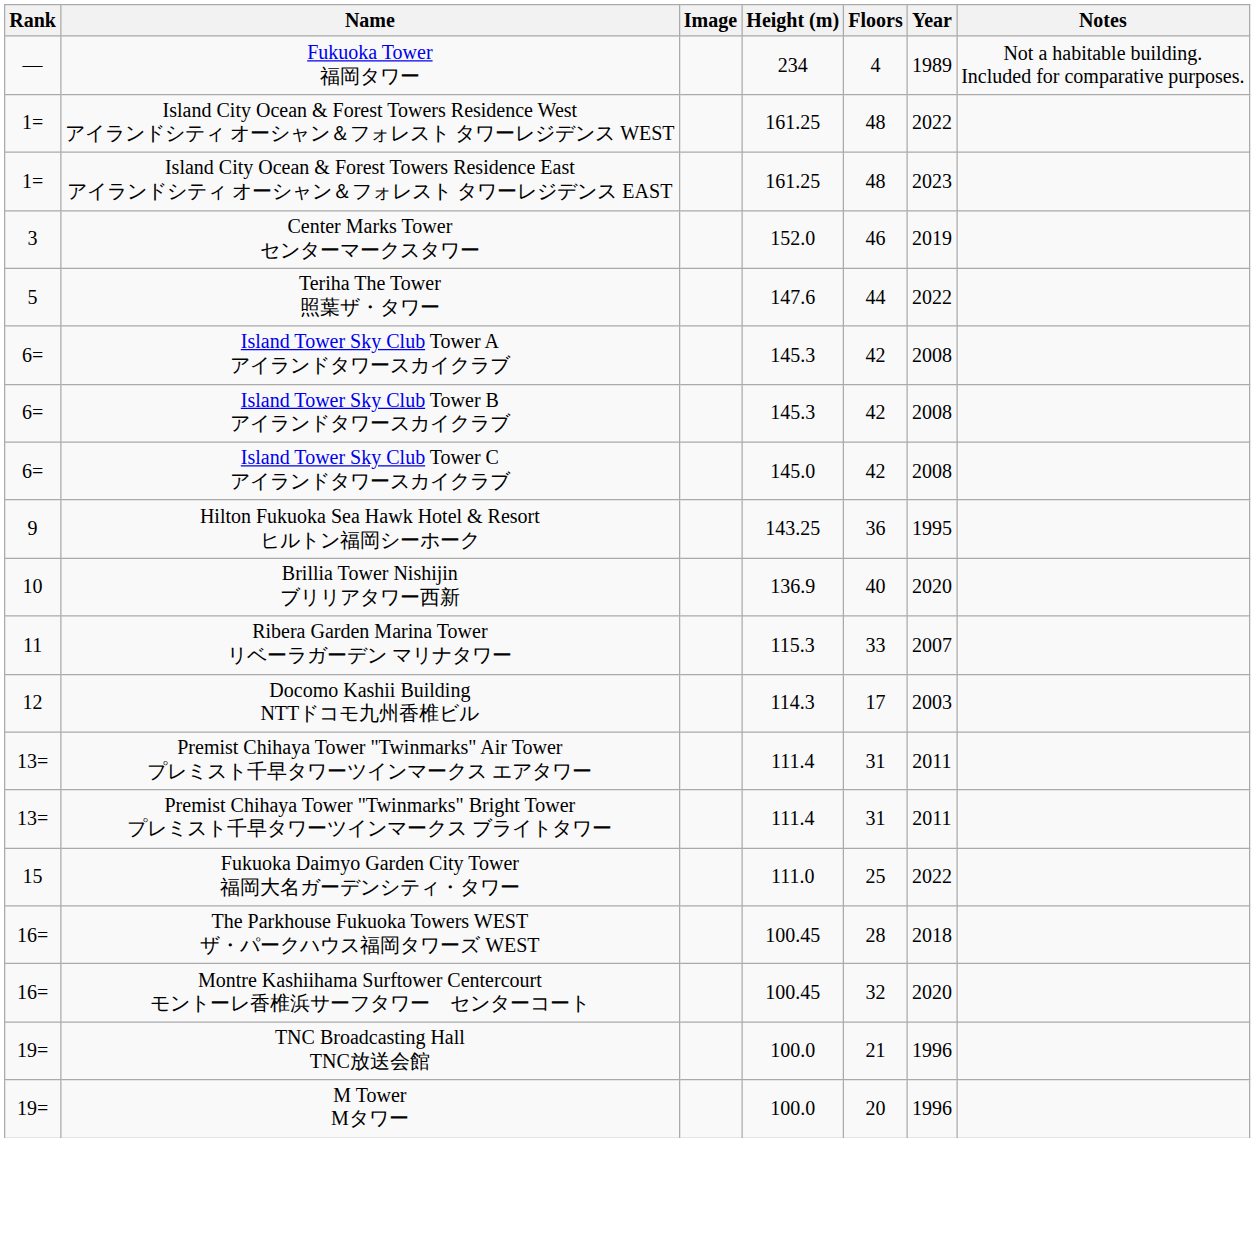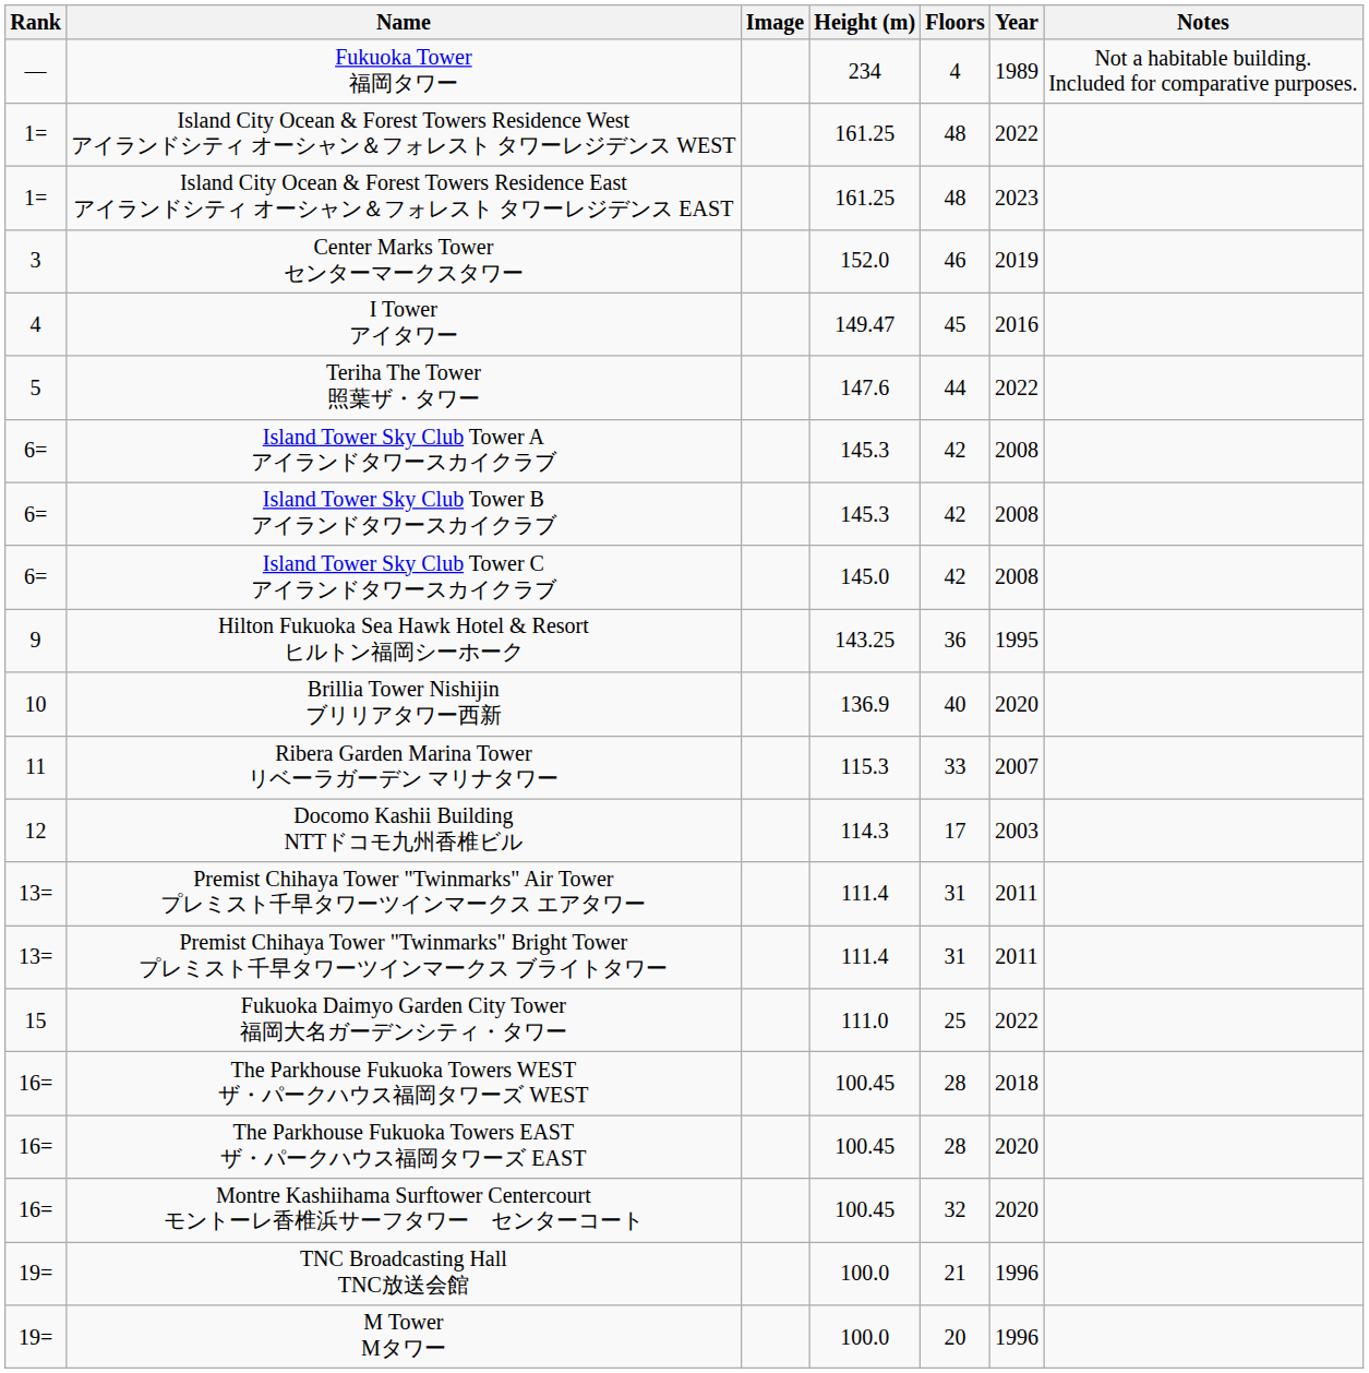 <table class="sortable wikitable" style="text-align:center">
 <tr>
 <th>Rank</th>
 <th>Name</th>
 <th class="unsortable">Image</th>
 <th>Height (m)</th>
 <th>Floors</th>
 <th>Year</th>
 <th class="unsortable">Notes</th>
 </tr>
 <tr>
 <td>—</td>
 <td><a href='#'>Fukuoka Tower</a><br>福岡タワー</td>
 <td></td>
 <td>234</td>
 <td>4</td>
 <td>1989</td>
 <td>Not a habitable building.<br>Included for comparative purposes.</td>
 </tr>
 <tr>
 <td>1=</td>
 <td>Island City Ocean & Forest Towers Residence West<br>アイランドシティ オーシャン＆フォレスト タワーレジデンス WEST</td>
 <td></td>
 <td>161.25</td>
 <td>48</td>
 <td>2022</td>
 <td></td>
 </tr>
 <tr>
 <td>1=</td>
 <td>Island City Ocean & Forest Towers Residence East<br>アイランドシティ オーシャン＆フォレスト タワーレジデンス EAST</td>
 <td></td>
 <td>161.25</td>
 <td>48</td>
 <td>2023</td>
 <td></td>
 </tr>
 <tr>
 <td>3</td>
 <td>Center Marks Tower<br>センターマークスタワー</td>
 <td></td>
 <td>152.0</td>
 <td>46</td>
 <td>2019</td>
+<td></td>
+</tr>
+<tr>
+<td>4</td>
+<td>I Tower<br>アイタワー</td>
+<td></td>
+<td>149.47</td>
+<td>45</td>
+<td>2016</td>
 <td></td>
 </tr>
 <tr>
 <td>5</td>
 <td>Teriha The Tower<br>照葉ザ・タワー</td>
 <td></td>
 <td>147.6</td>
 <td>44</td>
 <td>2022</td>
 <td></td>
 </tr>
 <tr>
 <td>6=</td>
 <td><a href='#'>Island Tower Sky Club</a> Tower A<br>アイランドタワースカイクラブ</td>
 <td></td>
 <td>145.3</td>
 <td>42</td>
 <td>2008</td>
 <td></td>
 </tr>
 <tr>
 <td>6=</td>
 <td><a href='#'>Island Tower Sky Club</a> Tower B<br>アイランドタワースカイクラブ</td>
 <td></td>
 <td>145.3</td>
 <td>42</td>
 <td>2008</td>
 <td></td>
 </tr>
 <tr>
 <td>6=</td>
 <td><a href='#'>Island Tower Sky Club</a> Tower C<br>アイランドタワースカイクラブ</td>
 <td></td>
 <td>145.0</td>
 <td>42</td>
 <td>2008</td>
 <td></td>
 </tr>
 <tr>
 <td>9</td>
 <td>Hilton Fukuoka Sea Hawk Hotel & Resort<br>ヒルトン福岡シーホーク</td>
 <td></td>
 <td>143.25</td>
 <td>36</td>
 <td>1995</td>
 <td></td>
 </tr>
 <tr>
 <td>10</td>
 <td>Brillia Tower Nishijin<br>ブリリアタワー西新</td>
 <td></td>
 <td>136.9</td>
 <td>40</td>
 <td>2020</td>
 <td></td>
 </tr>
 <tr>
 <td>11</td>
 <td>Ribera Garden Marina Tower<br>リベーラガーデン マリナタワー</td>
 <td></td>
 <td>115.3</td>
 <td>33</td>
 <td>2007</td>
 <td></td>
 </tr>
 <tr>
 <td>12</td>
 <td>Docomo Kashii Building<br>NTTドコモ九州香椎ビル</td>
 <td></td>
 <td>114.3</td>
 <td>17</td>
 <td>2003</td>
 <td></td>
 </tr>
 <tr>
 <td>13=</td>
 <td>Premist Chihaya Tower "Twinmarks" Air Tower<br>プレミスト千早タワーツインマークス エアタワー</td>
 <td></td>
 <td>111.4</td>
 <td>31</td>
 <td>2011</td>
 <td></td>
 </tr>
 <tr>
 <td>13=</td>
 <td>Premist Chihaya Tower "Twinmarks" Bright Tower<br>プレミスト千早タワーツインマークス ブライトタワー</td>
 <td></td>
 <td>111.4</td>
 <td>31</td>
 <td>2011</td>
 <td></td>
 </tr>
 <tr>
 <td>15</td>
 <td>Fukuoka Daimyo Garden City Tower<br>福岡大名ガーデンシティ・タワー</td>
 <td></td>
 <td>111.0</td>
 <td>25</td>
 <td>2022</td>
 <td></td>
 </tr>
 <tr>
 <td>16=</td>
 <td>The Parkhouse Fukuoka Towers WEST<br>ザ・パークハウス福岡タワーズ WEST</td>
 <td></td>
 <td>100.45</td>
 <td>28</td>
 <td>2018</td>
 <td></td>
 </tr>
 <tr>
 <td>16=</td>
+<td>The Parkhouse Fukuoka Towers EAST<br>ザ・パークハウス福岡タワーズ EAST</td>
+<td></td>
+<td>100.45</td>
+<td>28</td>
+<td>2020</td>
+<td></td>
+</tr>
+<tr>
+<td>16=</td>
 <td>Montre Kashiihama Surftower Centercourt<br>モントーレ香椎浜サーフタワー　センターコート</td>
 <td></td>
 <td>100.45</td>
 <td>32</td>
 <td>2020</td>
 <td></td>
 </tr>
 <tr>
 <td>19=</td>
 <td>TNC Broadcasting Hall<br>TNC放送会館</td>
 <td></td>
 <td>100.0</td>
 <td>21</td>
 <td>1996</td>
 <td></td>
 </tr>
 <tr>
 <td>19=</td>
 <td>M Tower<br>Mタワー</td>
 <td></td>
 <td>100.0</td>
 <td>20</td>
 <td>1996</td>
 <td></td>
 </tr>
 </table>
